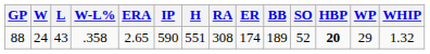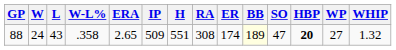 <table class="wikitable">
 <tr>
 <th><a href='#'>GP</a></th>
 <th><a href='#'>W</a></th>
 <th><a href='#'>L</a></th>
 <th><a href='#'>W-L%</a></th>
 <th><a href='#'>ERA</a></th>
 <th><a href='#'>IP</a></th>
 <th><a href='#'>H</a></th>
 <th><a href='#'>RA</a></th>
 <th><a href='#'>ER</a></th>
 <th><a href='#'>BB</a></th>
 <th><a href='#'>SO</a></th>
 <th><a href='#'>HBP</a></th>
 <th><a href='#'>WP</a></th>
 <th><a href='#'>WHIP</a></th>
 </tr>
 <tr align=center>
 <td>88</td>
 <td>24</td>
 <td>43</td>
 <td>.358</td>
 <td>2.65</td>
-<td>590</td>
+<td>509</td>
 <td>551</td>
 <td>308</td>
 <td>174</td>
-<td>189</td>
-<td>52</td>
+<td style="background: lightyellow;">189</td>
+<td>47</td>
 <td><strong>20</strong></td>
-<td>29</td>
+<td>27</td>
 <td>1.32</td>
 </tr>
 </table>
